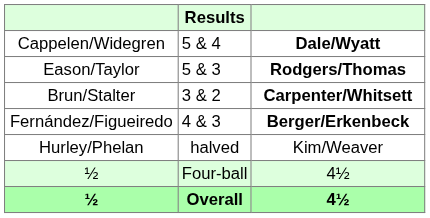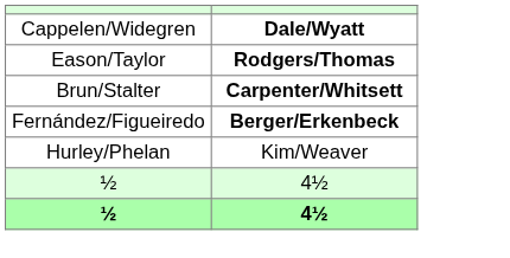 <table border="1" cellpadding="3" style="border-collapse:collapse; text-align:center;">
 <tr style="background:#ddffdd;">
 <th width=160></th>
-<th>Results</th>
 <th width=160></th>
 </tr>
 <tr>
 <td>Cappelen/Widegren</td>
-<td align=left> 5 & 4</td>
 <td><strong>Dale/Wyatt</strong></td>
 </tr>
 <tr>
 <td>Eason/Taylor</td>
-<td align=left> 5 & 3</td>
 <td><strong>Rodgers/Thomas</strong></td>
 </tr>
 <tr>
 <td>Brun/Stalter</td>
-<td align=left> 3 & 2</td>
 <td><strong>Carpenter/Whitsett</strong></td>
 </tr>
 <tr>
 <td>Fernández/Figueiredo</td>
-<td align=left> 4 & 3</td>
 <td><strong>Berger/Erkenbeck</strong></td>
 </tr>
 <tr>
 <td>Hurley/Phelan</td>
-<td>halved</td>
 <td>Kim/Weaver</td>
 </tr>
 <tr style="background:#ddffdd;">
 <td>½</td>
-<td>Four-ball</td>
 <td>4½</td>
 </tr>
 <tr style="background:#aaffaa;">
 <th>½</th>
-<th>Overall</th>
 <th>4½</th>
 </tr>
 </table>
